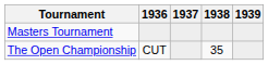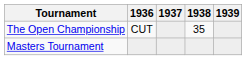 <table class="wikitable" style="font-size:95%;text-align:center;">
 <tr>
 <th>Tournament</th>
 <th>1936</th>
 <th>1937</th>
 <th>1938</th>
 <th>1939</th>
 </tr>
 <tr>
+<td align="left"><a href='#'>The Open Championship</a></td>
+<td>CUT</td>
+<td style="background:#eeeeee;"></td>
+<td>35</td>
+<td style="background:#eeeeee;"></td>
+</tr>
+<tr>
 <td align="left"><a href='#'>Masters Tournament</a></td>
 <td style="background:#eeeeee;"></td>
 <td style="background:#eeeeee;"></td>
 <td style="background:#eeeeee;"></td>
 <td style="background:#eeeeee;"></td>
 </tr>
-<tr>
-<td align="left"><a href='#'>The Open Championship</a></td>
-<td>CUT</td>
-<td style="background:#eeeeee;"></td>
-<td>35</td>
-<td style="background:#eeeeee;"></td>
-</tr>
 </table>
